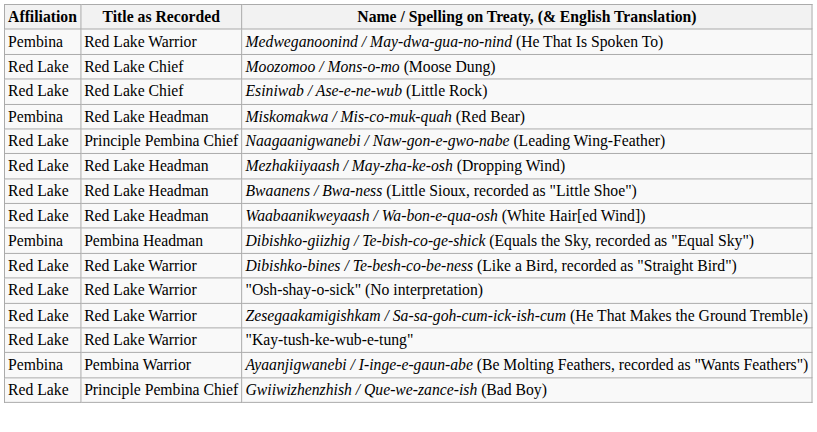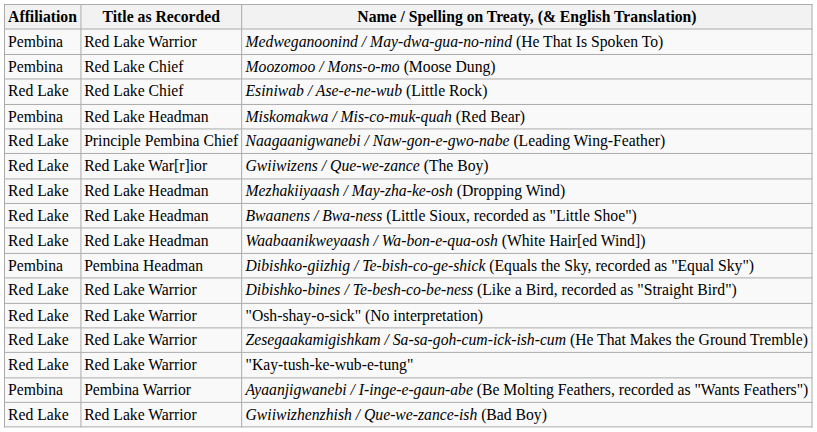 <table class="wikitable sortable">
 <tr>
 <th>Affiliation</th>
 <th>Title as Recorded</th>
 <th>Name / Spelling on Treaty, (& English Translation)</th>
 </tr>
 <tr>
 <td>Pembina</td>
 <td>Red Lake Warrior</td>
 <td><em>Medweganoonind / May-dwa-gua-no-nind</em> (He That Is Spoken To)</td>
 </tr>
 <tr>
-<td>Red Lake</td>
+<td>Pembina</td>
 <td>Red Lake Chief</td>
 <td><em>Moozomoo / Mons-o-mo</em> (Moose Dung)</td>
 </tr>
 <tr>
 <td>Red Lake</td>
 <td>Red Lake Chief</td>
 <td><em>Esiniwab / Ase-e-ne-wub</em> (Little Rock)</td>
 </tr>
 <tr>
 <td>Pembina</td>
 <td>Red Lake Headman</td>
 <td><em>Miskomakwa / Mis-co-muk-quah</em> (Red Bear)</td>
 </tr>
 <tr>
 <td>Red Lake</td>
 <td>Principle Pembina Chief</td>
 <td><em>Naagaanigwanebi / Naw-gon-e-gwo-nabe</em> (Leading Wing-Feather)</td>
+</tr>
+<tr>
+<td>Red Lake</td>
+<td>Red Lake War[r]ior</td>
+<td><em>Gwiiwizens</em> <em>/ Que-we-zance</em> (The Boy)</td>
 </tr>
 <tr>
 <td>Red Lake</td>
 <td>Red Lake Headman</td>
 <td><em>Mezhakiiyaash / May-zha-ke-osh</em> (Dropping Wind)</td>
 </tr>
 <tr>
 <td>Red Lake</td>
 <td>Red Lake Headman</td>
 <td><em>Bwaanens / Bwa-ness</em> (Little Sioux, recorded as "Little Shoe")</td>
 </tr>
 <tr>
 <td>Red Lake</td>
 <td>Red Lake Headman</td>
 <td><em>Waabaanikweyaash / Wa-bon-e-qua-osh</em> (White Hair[ed Wind])</td>
 </tr>
 <tr>
 <td>Pembina</td>
 <td>Pembina Headman</td>
 <td><em>Dibishko-giizhig / Te-bish-co-ge-shick</em> (Equals the Sky, recorded as "Equal Sky")</td>
 </tr>
 <tr>
 <td>Red Lake</td>
 <td>Red Lake Warrior</td>
 <td><em>Dibishko-bines / Te-besh-co-be-ness</em> (Like a Bird, recorded as "Straight Bird")</td>
 </tr>
 <tr>
 <td>Red Lake</td>
 <td>Red Lake Warrior</td>
 <td>"Osh-shay-o-sick" (No interpretation) </td>
 </tr>
 <tr>
 <td>Red Lake</td>
 <td>Red Lake Warrior</td>
 <td><em>Zesegaakamigishkam</em> <em>/ Sa-sa-goh-cum-ick-ish-cum</em> (He That Makes the Ground Tremble)</td>
 </tr>
 <tr>
 <td>Red Lake</td>
 <td>Red Lake Warrior</td>
 <td>"Kay-tush-ke-wub-e-tung"</td>
 </tr>
 <tr>
 <td>Pembina</td>
 <td>Pembina Warrior</td>
 <td><em>Ayaanjigwanebi / I-inge-e-gaun-abe</em> (Be Molting Feathers, recorded as "Wants Feathers")</td>
 </tr>
 <tr>
 <td>Red Lake</td>
-<td>Principle Pembina Chief</td>
+<td>Red Lake Warrior</td>
 <td><em>Gwiiwizhenzhish / Que-we-zance-ish</em> (Bad Boy)</td>
 </tr>
 </table>
